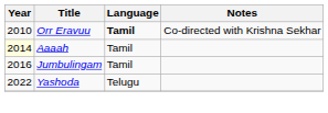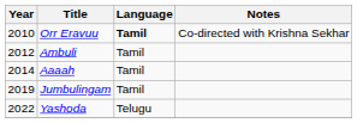 <table class="wikitable">
 <tr>
 <th>Year</th>
 <th>Title</th>
 <th>Language</th>
 <th>Notes</th>
 </tr>
 <tr>
 <td>2010</td>
 <td><em><a href='#'>Orr Eravuu</a></em></td>
 <td><strong>Tamil</strong></td>
 <td>Co-directed with Krishna Sekhar</td>
 </tr>
 <tr>
-<td style="background: lightyellow;">2014</td>
+<td>2012</td>
+<td><em><a href='#'>Ambuli</a></em></td>
+<td>Tamil</td>
+<td></td>
+</tr>
+<tr>
+<td>2014</td>
 <td><em><a href='#'>Aaaah</a></em></td>
 <td>Tamil</td>
 <td></td>
 </tr>
 <tr>
-<td>2016</td>
+<td>2019</td>
 <td><em><a href='#'>Jumbulingam</a></em></td>
 <td>Tamil</td>
 <td></td>
 </tr>
 <tr>
 <td>2022</td>
 <td><em><a href='#'>Yashoda</a></em></td>
 <td>Telugu</td>
 <td></td>
 </tr>
 <tr>
 </tr>
 </table>
